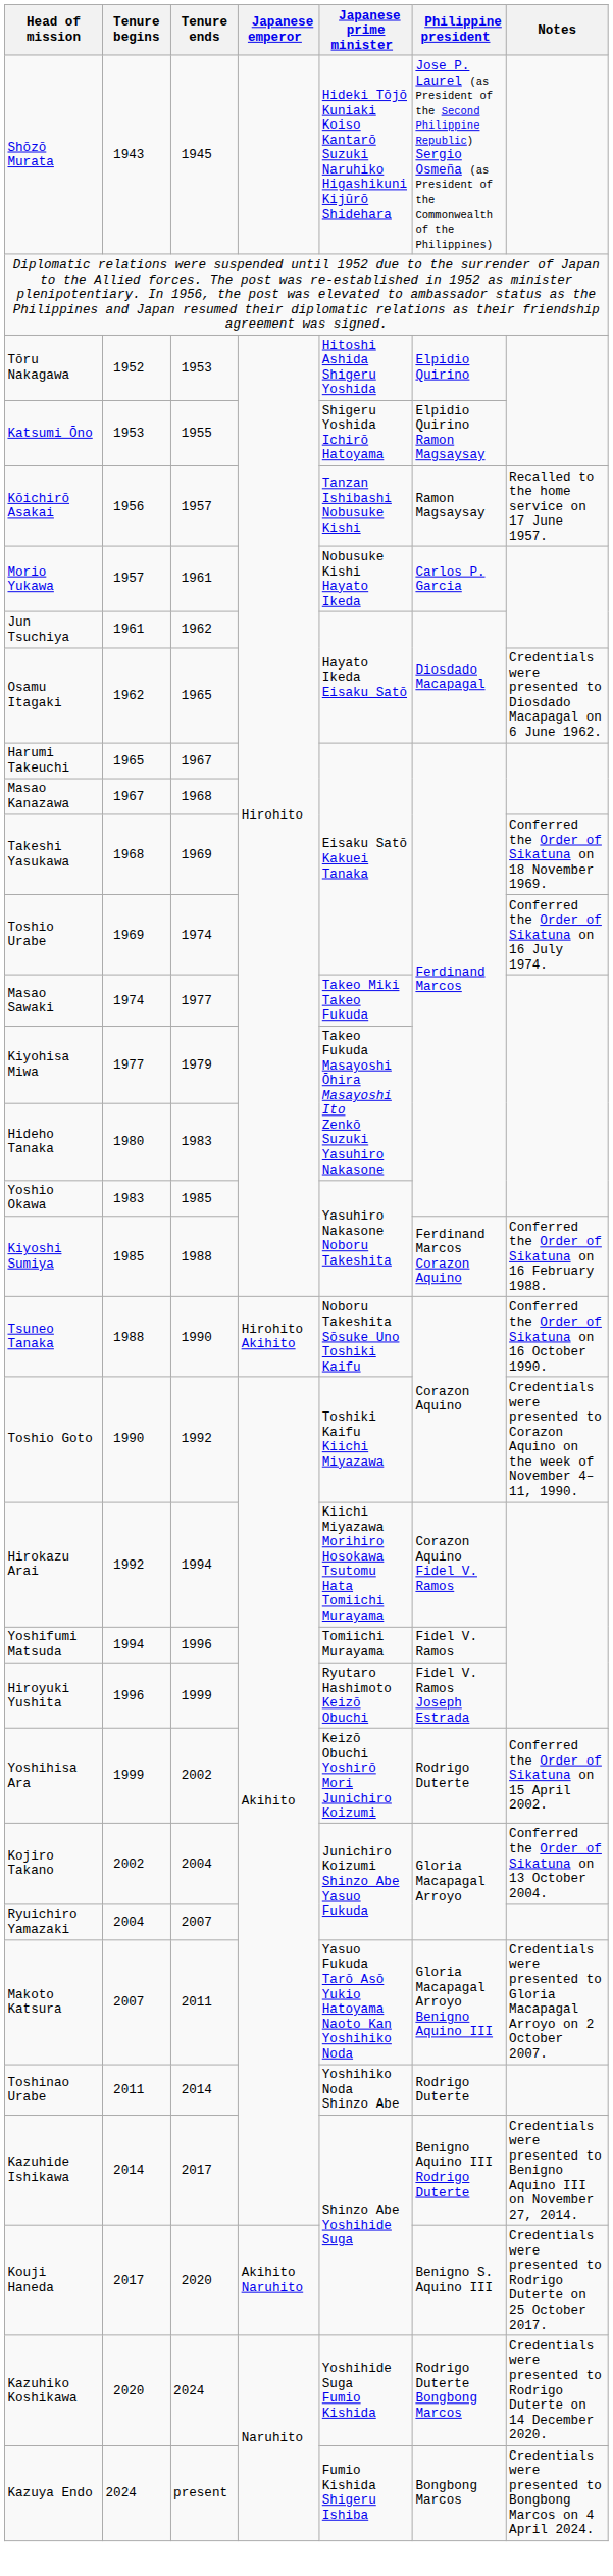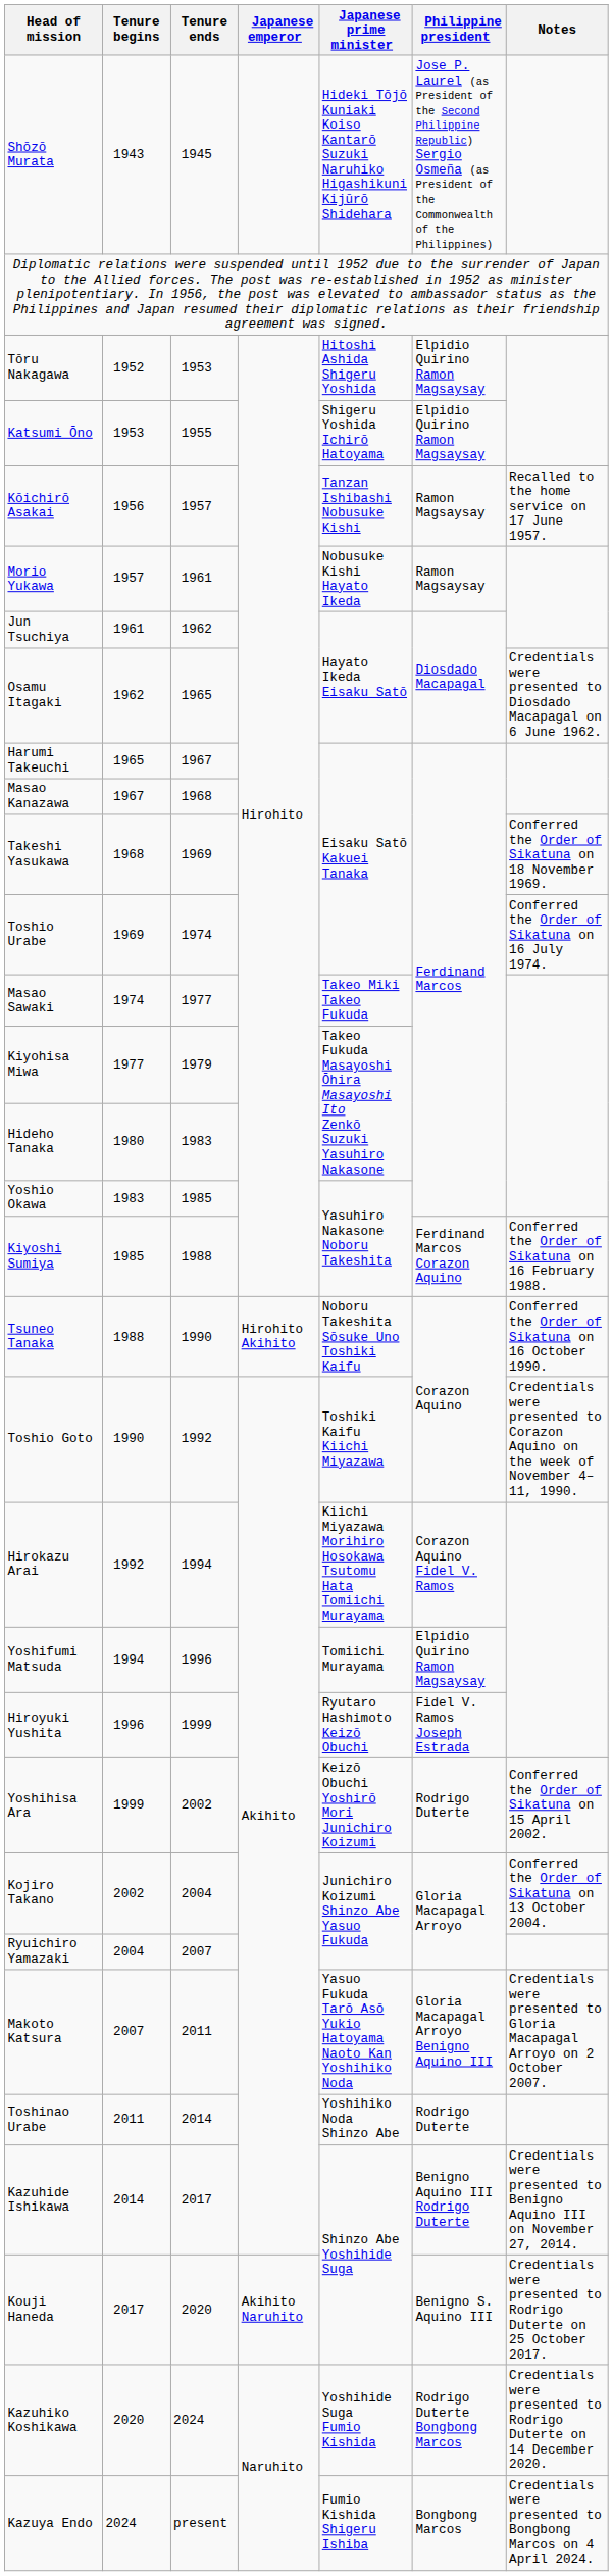 <table class="wikitable">
 <tr>
 <th width="200">Head of mission</th>
 <th width="50"> Tenure <br> begins</th>
 <th width="50"> Tenure <br> ends</th>
 <th width="100"> <a href='#'>Japanese emperor</a> </th>
 <th width="100"> <a href='#'>Japanese prime minister</a> </th>
 <th width="100"> <a href='#'>Philippine president</a> </th>
 <th width="150">Notes</th>
 </tr>
 <tr>
 <td><a href='#'>Shōzō Murata</a></td>
 <td> 1943</td>
 <td> 1945</td>
 <td></td>
 <td><a href='#'>Hideki Tōjō</a><br><a href='#'>Kuniaki Koiso</a><br><a href='#'>Kantarō Suzuki</a><br><a href='#'>Naruhiko Higashikuni</a><br><a href='#'>Kijūrō Shidehara</a></td>
 <td rowspan="1"><a href='#'>Jose P. Laurel</a> <small>(as President of the <a href='#'>Second Philippine Republic</a>)</small><br><a href='#'>Sergio Osmeña</a> <small>(as President of the Commonwealth of the Philippines)</small></td>
 </tr>
 <tr>
 <td colspan="7" align="center"><em>Diplomatic relations were suspended until 1952 due to the surrender of Japan to the Allied forces. The post was re-established in 1952 as minister plenipotentiary. In 1956, the post was elevated to ambassador status as the Philippines and Japan resumed their diplomatic relations as their friendship agreement was signed.</em></td>
 </tr>
 <tr>
 <td>Tōru Nakagawa</td>
 <td> 1952</td>
 <td> 1953</td>
 <td rowspan="15">Hirohito</td>
 <td><a href='#'>Hitoshi Ashida</a><br><a href='#'>Shigeru Yoshida</a></td>
-<td><a href='#'>Elpidio Quirino</a></td>
+<td>Elpidio Quirino<br><a href='#'>Ramon Magsaysay</a></td>
 </tr>
 <tr>
 <td><a href='#'>Katsumi Ōno</a></td>
 <td> 1953</td>
 <td> 1955</td>
 <td>Shigeru Yoshida<br><a href='#'>Ichirō Hatoyama</a></td>
 <td>Elpidio Quirino<br><a href='#'>Ramon Magsaysay</a></td>
 </tr>
 <tr>
 <td><a href='#'>Kōichirō Asakai</a></td>
 <td> 1956</td>
 <td> 1957</td>
 <td><a href='#'>Tanzan Ishibashi</a><br><a href='#'>Nobusuke Kishi</a></td>
 <td>Ramon Magsaysay</td>
 <td>Recalled to the home service on 17 June 1957.</td>
 </tr>
 <tr>
 <td><a href='#'>Morio Yukawa</a></td>
 <td> 1957</td>
 <td> 1961</td>
 <td>Nobusuke Kishi<br><a href='#'>Hayato Ikeda</a></td>
-<td><a href='#'>Carlos P. Garcia</a></td>
+<td>Ramon Magsaysay</td>
 </tr>
 <tr>
 <td>Jun Tsuchiya</td>
 <td> 1961</td>
 <td> 1962</td>
 <td rowspan="2">Hayato Ikeda<br><a href='#'>Eisaku Satō</a></td>
 <td rowspan="2"><a href='#'>Diosdado Macapagal</a></td>
 </tr>
 <tr>
 <td>Osamu Itagaki</td>
 <td> 1962</td>
 <td> 1965</td>
 <td>Credentials were presented to Diosdado Macapagal on 6 June 1962.</td>
 </tr>
 <tr>
 <td>Harumi Takeuchi</td>
 <td> 1965</td>
 <td> 1967</td>
 <td rowspan="4">Eisaku Satō<br><a href='#'>Kakuei Tanaka</a></td>
 <td rowspan="8"><a href='#'>Ferdinand Marcos</a></td>
 </tr>
 <tr>
 <td>Masao Kanazawa</td>
 <td> 1967</td>
 <td> 1968</td>
 </tr>
 <tr>
 <td>Takeshi Yasukawa</td>
 <td> 1968</td>
 <td> 1969</td>
 <td>Conferred the <a href='#'>Order of Sikatuna</a> on 18 November 1969.</td>
 </tr>
 <tr>
 <td>Toshio Urabe</td>
 <td> 1969</td>
 <td> 1974</td>
 <td>Conferred the <a href='#'>Order of Sikatuna</a> on 16 July 1974.</td>
 </tr>
 <tr>
 <td>Masao Sawaki</td>
 <td> 1974</td>
 <td> 1977</td>
 <td><a href='#'>Takeo Miki</a><br><a href='#'>Takeo Fukuda</a></td>
 </tr>
 <tr>
 <td>Kiyohisa Miwa</td>
 <td> 1977</td>
 <td> 1979</td>
 <td rowspan="2">Takeo Fukuda<br><a href='#'>Masayoshi Ōhira</a><br><em><a href='#'>Masayoshi Ito</a></em><br><a href='#'>Zenkō Suzuki</a><br><a href='#'>Yasuhiro Nakasone</a></td>
 </tr>
 <tr>
 <td>Hideho Tanaka</td>
 <td> 1980</td>
 <td> 1983</td>
 </tr>
 <tr>
 <td>Yoshio Okawa</td>
 <td> 1983</td>
 <td> 1985</td>
 <td rowspan="2">Yasuhiro Nakasone<br><a href='#'>Noboru Takeshita</a></td>
 </tr>
 <tr>
 <td><a href='#'>Kiyoshi Sumiya</a></td>
 <td> 1985</td>
 <td> 1988</td>
 <td>Ferdinand Marcos<br><a href='#'>Corazon Aquino</a></td>
 <td>Conferred the <a href='#'>Order of Sikatuna</a> on 16 February 1988.</td>
 </tr>
 <tr>
 <td><a href='#'>Tsuneo Tanaka</a></td>
 <td> 1988</td>
 <td> 1990</td>
 <td>Hirohito<br><a href='#'>Akihito</a></td>
 <td>Noboru Takeshita<br><a href='#'>Sōsuke Uno</a><br><a href='#'>Toshiki Kaifu</a></td>
 <td rowspan="2">Corazon Aquino</td>
 <td>Conferred the <a href='#'>Order of Sikatuna</a> on 16 October 1990.</td>
 </tr>
 <tr>
 <td>Toshio Goto</td>
 <td> 1990</td>
 <td> 1992</td>
 <td rowspan="10">Akihito</td>
 <td>Toshiki Kaifu<br><a href='#'>Kiichi Miyazawa</a></td>
 <td>Credentials were presented to Corazon Aquino on the week of November 4–11, 1990.</td>
 </tr>
 <tr>
 <td>Hirokazu Arai</td>
 <td> 1992</td>
 <td> 1994</td>
 <td>Kiichi Miyazawa<br><a href='#'>Morihiro Hosokawa</a><br><a href='#'>Tsutomu Hata</a><br><a href='#'>Tomiichi Murayama</a></td>
 <td>Corazon Aquino<br><a href='#'>Fidel V. Ramos</a></td>
 </tr>
 <tr>
 <td>Yoshifumi Matsuda</td>
 <td> 1994</td>
 <td> 1996</td>
 <td>Tomiichi Murayama</td>
-<td>Fidel V. Ramos</td>
+<td>Elpidio Quirino<br><a href='#'>Ramon Magsaysay</a></td>
 </tr>
 <tr>
 <td>Hiroyuki Yushita</td>
 <td> 1996</td>
 <td> 1999</td>
 <td>Ryutaro Hashimoto<br><a href='#'>Keizō Obuchi</a></td>
 <td>Fidel V. Ramos<br><a href='#'>Joseph Estrada</a></td>
 </tr>
 <tr>
 <td>Yoshihisa Ara</td>
 <td> 1999</td>
 <td> 2002</td>
 <td>Keizō Obuchi<br><a href='#'>Yoshirō Mori</a><br><a href='#'>Junichiro Koizumi</a></td>
 <td>Rodrigo Duterte</td>
 <td>Conferred the <a href='#'>Order of Sikatuna</a> on 15 April 2002.</td>
 </tr>
 <tr>
 <td>Kojiro Takano</td>
 <td> 2002</td>
 <td> 2004</td>
 <td rowspan="2">Junichiro Koizumi<br><a href='#'>Shinzo Abe</a><br><a href='#'>Yasuo Fukuda</a></td>
 <td rowspan="2">Gloria Macapagal Arroyo</td>
 <td>Conferred the <a href='#'>Order of Sikatuna</a> on 13 October 2004.</td>
 </tr>
 <tr>
 <td>Ryuichiro Yamazaki</td>
 <td> 2004</td>
 <td> 2007</td>
 </tr>
 <tr>
 <td>Makoto Katsura</td>
 <td> 2007</td>
 <td> 2011</td>
 <td>Yasuo Fukuda<br><a href='#'>Tarō Asō</a><br><a href='#'>Yukio Hatoyama</a><br><a href='#'>Naoto Kan</a><br><a href='#'>Yoshihiko Noda</a></td>
 <td>Gloria Macapagal Arroyo<br><a href='#'>Benigno Aquino III</a></td>
 <td>Credentials were presented to Gloria Macapagal Arroyo on 2 October 2007.</td>
 </tr>
 <tr>
 <td>Toshinao Urabe</td>
 <td> 2011</td>
 <td> 2014</td>
 <td>Yoshihiko Noda<br>Shinzo Abe</td>
 <td>Rodrigo Duterte</td>
 </tr>
 <tr>
 <td>Kazuhide Ishikawa</td>
 <td> 2014</td>
 <td> 2017</td>
 <td rowspan="2">Shinzo Abe<br><a href='#'>Yoshihide Suga</a></td>
 <td>Benigno Aquino III<br><a href='#'>Rodrigo Duterte</a></td>
 <td>Credentials were presented to Benigno Aquino III on November 27, 2014.</td>
 </tr>
 <tr>
 <td>Kouji Haneda</td>
 <td> 2017</td>
 <td> 2020</td>
 <td>Akihito<br><a href='#'>Naruhito</a></td>
 <td>Benigno S. Aquino III</td>
 <td>Credentials were presented to Rodrigo Duterte on 25 October 2017.</td>
 </tr>
 <tr>
 <td>Kazuhiko Koshikawa</td>
 <td> 2020</td>
 <td>2024</td>
 <td rowspan="2">Naruhito</td>
 <td>Yoshihide Suga<br><a href='#'>Fumio Kishida</a></td>
 <td>Rodrigo Duterte<br><a href='#'>Bongbong Marcos</a></td>
 <td>Credentials were presented to Rodrigo Duterte on 14 December 2020.</td>
 </tr>
 <tr>
 <td>Kazuya Endo</td>
 <td>2024</td>
 <td>present</td>
 <td>Fumio Kishida<br><a href='#'>Shigeru Ishiba</a></td>
 <td>Bongbong Marcos</td>
 <td>Credentials were presented to Bongbong Marcos on 4 April 2024.</td>
 </tr>
 </table>
